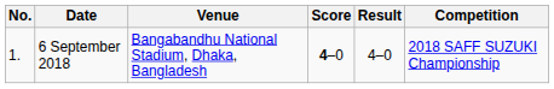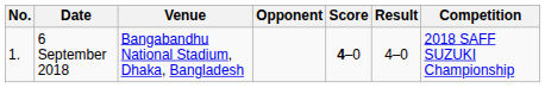 <table class="wikitable" style="font-size:100%;">
 <tr>
 <th>No.</th>
 <th>Date</th>
 <th>Venue</th>
+<th>Opponent</th>
 <th>Score</th>
 <th>Result</th>
 <th>Competition</th>
 </tr>
 <tr>
 <td>1.</td>
 <td>6 September 2018</td>
 <td><a href='#'>Bangabandhu National Stadium</a>, <a href='#'>Dhaka</a>, <a href='#'>Bangladesh</a></td>
+<td></td>
 <td align=center><strong>4</strong>–0</td>
 <td align=center>4–0</td>
 <td><a href='#'>2018 SAFF  SUZUKI Championship</a></td>
 </tr>
 </table>
